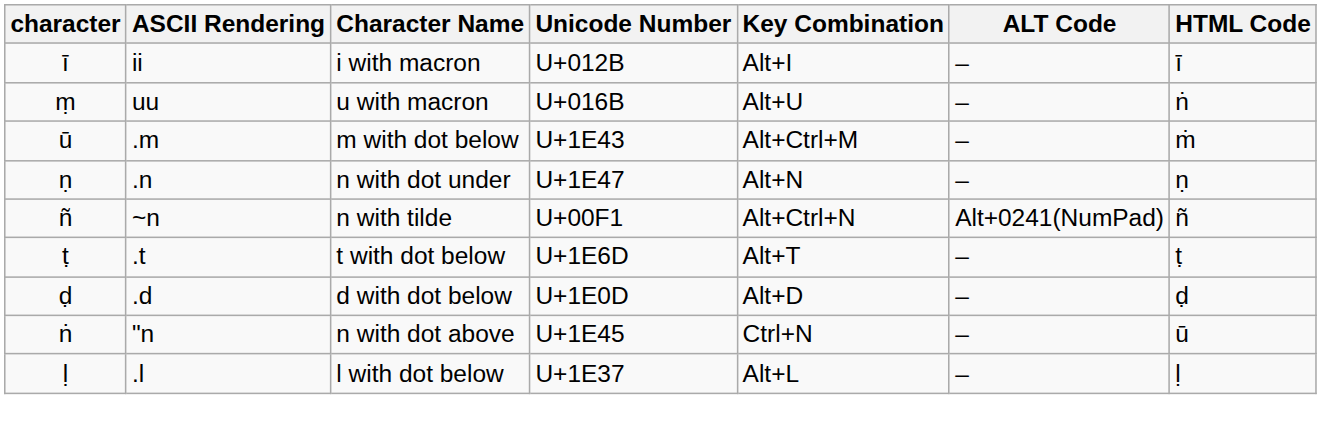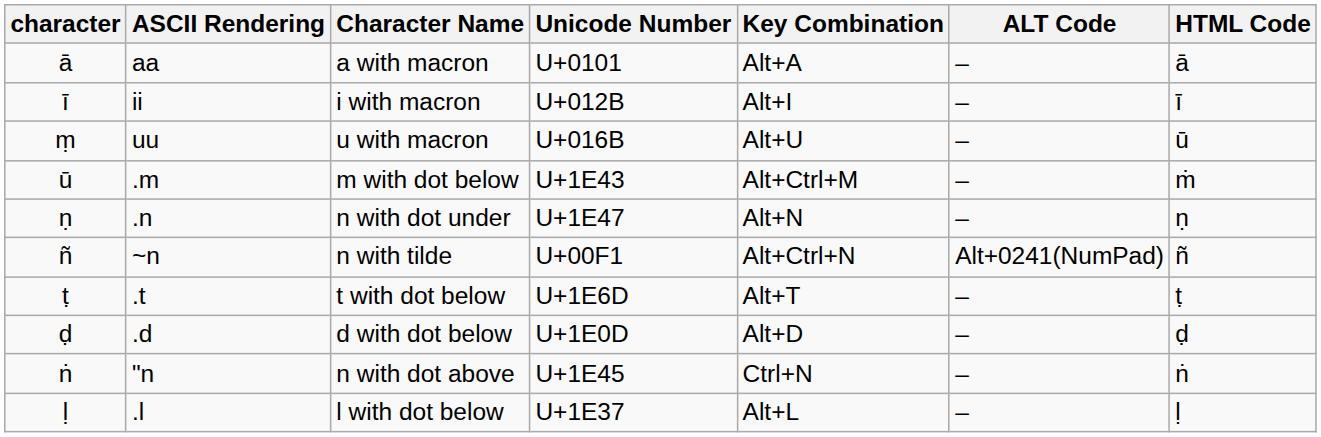 <table class="wikitable">
 <tr>
 <th>character</th>
 <th>ASCII Rendering</th>
 <th>Character Name</th>
 <th>Unicode Number</th>
 <th>Key Combination</th>
 <th>ALT Code</th>
 <th>HTML Code</th>
+</tr>
+<tr>
+<td align="center">ā</td>
+<td>aa</td>
+<td>a with macron</td>
+<td>U+0101</td>
+<td>Alt+A</td>
+<td>–</td>
+<td>&#257;</td>
 </tr>
 <tr>
 <td align="center">ī</td>
 <td>ii</td>
 <td>i with macron</td>
 <td>U+012B</td>
 <td>Alt+I</td>
 <td>–</td>
 <td>&#299;</td>
 </tr>
 <tr>
 <td align="center">ṃ</td>
 <td>uu</td>
 <td>u with macron</td>
 <td>U+016B</td>
 <td>Alt+U</td>
 <td>–</td>
-<td>&#7749;</td>
+<td>&#363;</td>
 </tr>
 <tr>
 <td align="center">ū</td>
 <td>.m</td>
 <td>m with dot below</td>
 <td>U+1E43</td>
 <td>Alt+Ctrl+M</td>
 <td>–</td>
 <td>&#7745;</td>
 </tr>
 <tr>
 <td align="center">ṇ</td>
 <td>.n</td>
 <td>n with dot under</td>
 <td>U+1E47</td>
 <td>Alt+N</td>
 <td>–</td>
 <td>&#7751;</td>
 </tr>
 <tr>
 <td align="center">ñ</td>
 <td>~n</td>
 <td>n with tilde</td>
 <td>U+00F1</td>
 <td>Alt+Ctrl+N</td>
 <td>Alt+0241(NumPad)</td>
 <td>&ntilde;</td>
 </tr>
 <tr>
 <td align="center">ṭ</td>
 <td>.t</td>
 <td>t with dot below</td>
 <td>U+1E6D</td>
 <td>Alt+T</td>
 <td>–</td>
 <td>&#7789;</td>
 </tr>
 <tr>
 <td align="center">ḍ</td>
 <td>.d</td>
 <td>d with dot below</td>
 <td>U+1E0D</td>
 <td>Alt+D</td>
 <td>–</td>
 <td>&#7693;</td>
 </tr>
 <tr>
 <td align="center">ṅ</td>
 <td>"n</td>
 <td>n with dot above</td>
 <td>U+1E45</td>
 <td>Ctrl+N</td>
 <td>–</td>
-<td>&#363;</td>
+<td>&#7749;</td>
 </tr>
 <tr>
 <td align="center">ḷ</td>
 <td>.l</td>
 <td>l with dot below</td>
 <td>U+1E37</td>
 <td>Alt+L</td>
 <td>–</td>
 <td>&#7735;</td>
 </tr>
 </table>
